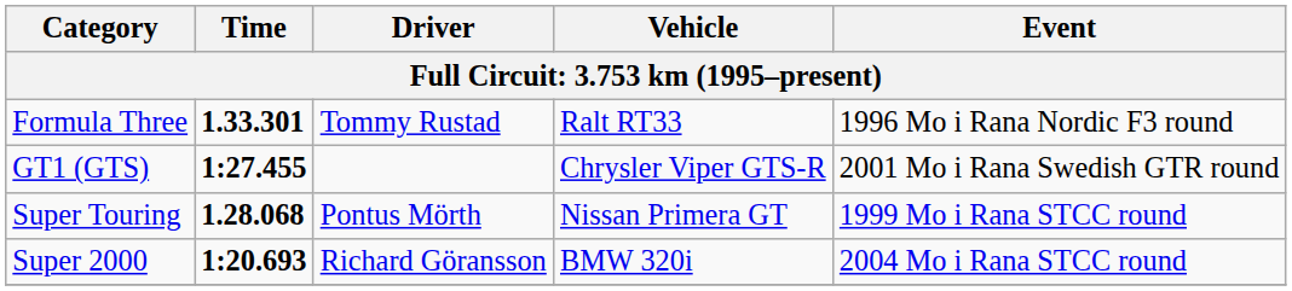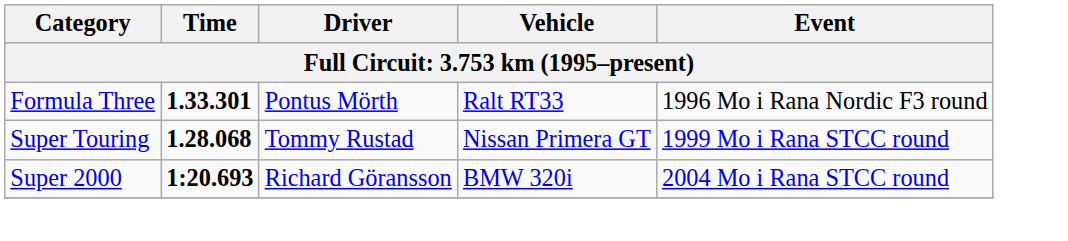 <table class="wikitable">
 <tr>
 <th>Category</th>
 <th>Time</th>
 <th>Driver</th>
 <th>Vehicle</th>
 <th>Event</th>
 </tr>
 <tr>
 <th colspan=5>Full Circuit: 3.753 km (1995–present)</th>
 </tr>
 <tr>
 <td><a href='#'>Formula Three</a></td>
 <td><strong>1.33.301</strong></td>
-<td><a href='#'>Tommy Rustad</a></td>
+<td><a href='#'>Pontus Mörth</a></td>
 <td><a href='#'>Ralt RT33</a></td>
 <td>1996 Mo i Rana Nordic F3 round</td>
 </tr>
 <tr>
-<td><a href='#'>GT1 (GTS)</a></td>
-<td><strong>1:27.455</strong></td>
-<td></td>
-<td><a href='#'>Chrysler Viper GTS-R</a></td>
-<td>2001 Mo i Rana Swedish GTR round</td>
-</tr>
-<tr>
 <td><a href='#'>Super Touring</a></td>
 <td><strong>1.28.068</strong></td>
-<td><a href='#'>Pontus Mörth</a></td>
+<td><a href='#'>Tommy Rustad</a></td>
 <td><a href='#'>Nissan Primera GT</a></td>
 <td><a href='#'>1999 Mo i Rana STCC round</a></td>
 </tr>
 <tr>
 <td><a href='#'>Super 2000</a></td>
 <td><strong>1:20.693</strong></td>
 <td><a href='#'>Richard Göransson</a></td>
 <td><a href='#'>BMW 320i</a></td>
 <td><a href='#'>2004 Mo i Rana STCC round</a></td>
 </tr>
 <tr>
 </tr>
 </table>
